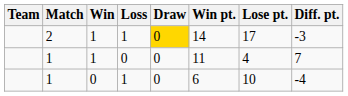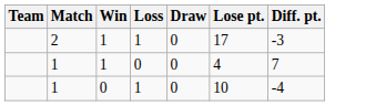 <table class="wikitable sortable">
 <tr>
 <th>Team</th>
 <th>Match</th>
 <th>Win</th>
 <th>Loss</th>
 <th>Draw</th>
-<th>Win pt.</th>
 <th>Lose pt.</th>
 <th>Diff. pt.</th>
 </tr>
 <tr>
 <td></td>
 <td>2</td>
 <td>1</td>
 <td>1</td>
-<td style="background: gold;">0</td>
-<td>14</td>
+<td>0</td>
 <td>17</td>
 <td>-3</td>
 </tr>
 <tr>
 <td></td>
 <td>1</td>
 <td>1</td>
 <td>0</td>
 <td>0</td>
-<td>11</td>
 <td>4</td>
 <td>7</td>
 </tr>
 <tr>
 <td></td>
 <td>1</td>
 <td>0</td>
 <td>1</td>
 <td>0</td>
-<td>6</td>
 <td>10</td>
 <td>-4</td>
 </tr>
 </table>
